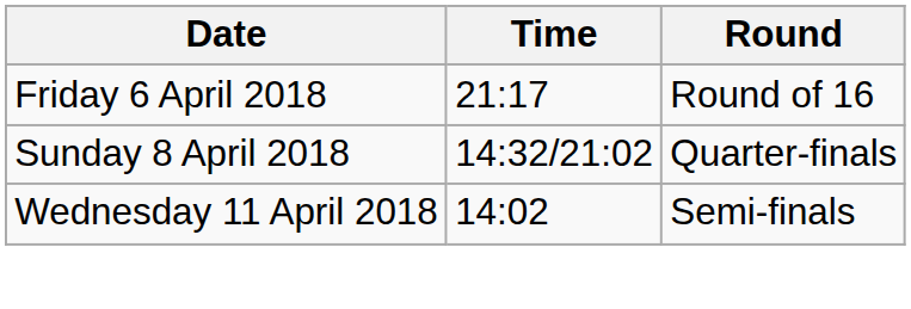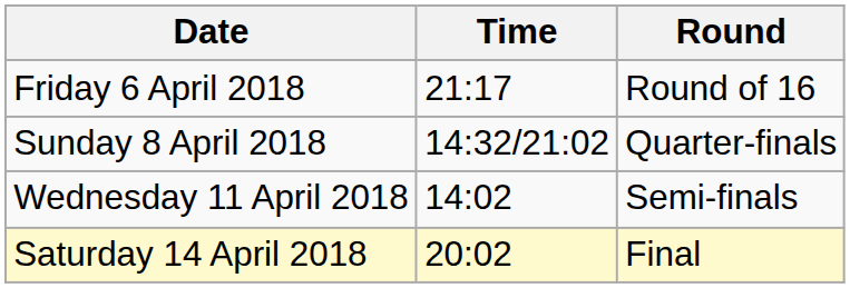 <table class="wikitable">
 <tr>
 <th>Date</th>
 <th>Time</th>
 <th>Round</th>
 </tr>
 <tr>
 <td>Friday 6 April 2018</td>
 <td>21:17</td>
 <td>Round of 16</td>
 </tr>
 <tr>
 <td>Sunday 8 April 2018</td>
 <td>14:32/21:02</td>
 <td>Quarter-finals</td>
 </tr>
 <tr>
 <td>Wednesday 11 April 2018</td>
 <td>14:02</td>
 <td>Semi-finals</td>
 </tr>
+<tr>
+<td style=background:lemonchiffon>Saturday 14 April 2018</td>
+<td style=background:lemonchiffon>20:02</td>
+<td style=background:lemonchiffon>Final</td>
+</tr>
 </table>
